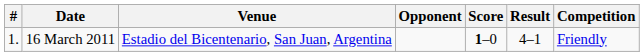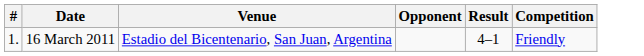 <table class="wikitable">
 <tr>
 <th>#</th>
 <th>Date</th>
 <th>Venue</th>
 <th>Opponent</th>
-<th>Score</th>
 <th>Result</th>
 <th>Competition</th>
 </tr>
 <tr>
 <td>1.</td>
 <td>16 March 2011</td>
 <td><a href='#'>Estadio del Bicentenario</a>, <a href='#'>San Juan</a>, <a href='#'>Argentina</a></td>
 <td></td>
-<td align=center><strong>1</strong>–0</td>
 <td align=center>4–1</td>
 <td><a href='#'>Friendly</a></td>
 </tr>
 </table>
